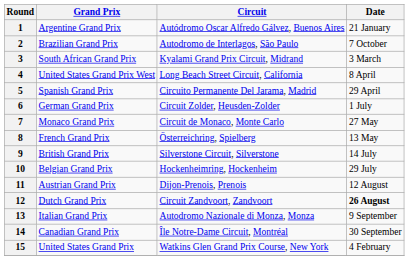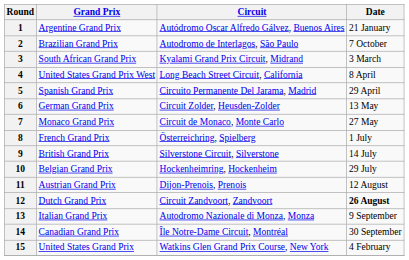 <table class="wikitable" style="font-size: 85%;">
 <tr>
 <th>Round</th>
 <th><a href='#'>Grand Prix</a></th>
 <th><a href='#'>Circuit</a></th>
 <th>Date</th>
 </tr>
 <tr>
 <th>1</th>
 <td><a href='#'>Argentine Grand Prix</a></td>
 <td> <a href='#'>Autódromo Oscar Alfredo Gálvez</a>, <a href='#'>Buenos Aires</a></td>
 <td>21 January</td>
 </tr>
 <tr>
 <th>2</th>
 <td><a href='#'>Brazilian Grand Prix</a></td>
 <td> <a href='#'>Autodromo de Interlagos</a>, <a href='#'>São Paulo</a></td>
 <td>7 October</td>
 </tr>
 <tr>
 <th>3</th>
 <td><a href='#'>South African Grand Prix</a></td>
 <td> <a href='#'>Kyalami Grand Prix Circuit</a>, <a href='#'>Midrand</a></td>
 <td>3 March</td>
 </tr>
 <tr>
 <th>4</th>
 <td><a href='#'>United States Grand Prix West</a></td>
 <td> <a href='#'>Long Beach Street Circuit</a>, <a href='#'>California</a></td>
 <td>8 April</td>
 </tr>
 <tr>
 <th>5</th>
 <td><a href='#'>Spanish Grand Prix</a></td>
 <td> <a href='#'>Circuito Permanente Del Jarama</a>, <a href='#'>Madrid</a></td>
 <td>29 April</td>
 </tr>
 <tr>
 <th>6</th>
 <td><a href='#'>German Grand Prix</a></td>
 <td> <a href='#'>Circuit Zolder</a>, <a href='#'>Heusden-Zolder</a></td>
-<td>1 July</td>
+<td>13 May</td>
 </tr>
 <tr>
 <th>7</th>
 <td><a href='#'>Monaco Grand Prix</a></td>
 <td> <a href='#'>Circuit de Monaco</a>, <a href='#'>Monte Carlo</a></td>
 <td>27 May</td>
 </tr>
 <tr>
 <th>8</th>
 <td><a href='#'>French Grand Prix</a></td>
 <td> <a href='#'>Österreichring</a>, <a href='#'>Spielberg</a></td>
-<td>13 May</td>
+<td>1 July</td>
 </tr>
 <tr>
 <th>9</th>
 <td><a href='#'>British Grand Prix</a></td>
 <td> <a href='#'>Silverstone Circuit</a>, <a href='#'>Silverstone</a></td>
 <td>14 July</td>
 </tr>
 <tr>
 <th>10</th>
 <td><a href='#'>Belgian Grand Prix</a></td>
 <td> <a href='#'>Hockenheimring</a>, <a href='#'>Hockenheim</a></td>
 <td>29 July</td>
 </tr>
 <tr>
 <th>11</th>
 <td><a href='#'>Austrian Grand Prix</a></td>
 <td> <a href='#'>Dijon-Prenois</a>, <a href='#'>Prenois</a></td>
 <td>12 August</td>
 </tr>
 <tr>
 <th>12</th>
 <td><a href='#'>Dutch Grand Prix</a></td>
 <td> <a href='#'>Circuit Zandvoort</a>, <a href='#'>Zandvoort</a></td>
 <td><strong>26 August</strong></td>
 </tr>
 <tr>
 <th>13</th>
 <td><a href='#'>Italian Grand Prix</a></td>
 <td> <a href='#'>Autodromo Nazionale di Monza</a>, <a href='#'>Monza</a></td>
 <td>9 September</td>
 </tr>
 <tr>
 <th>14</th>
 <td><a href='#'>Canadian Grand Prix</a></td>
 <td> <a href='#'>Île Notre-Dame Circuit</a>, <a href='#'>Montréal</a></td>
 <td>30 September</td>
 </tr>
 <tr>
 <th>15</th>
 <td><a href='#'>United States Grand Prix</a></td>
 <td> <a href='#'>Watkins Glen Grand Prix Course</a>, <a href='#'>New York</a></td>
 <td>4 February</td>
 </tr>
 <tr>
 </tr>
 </table>
